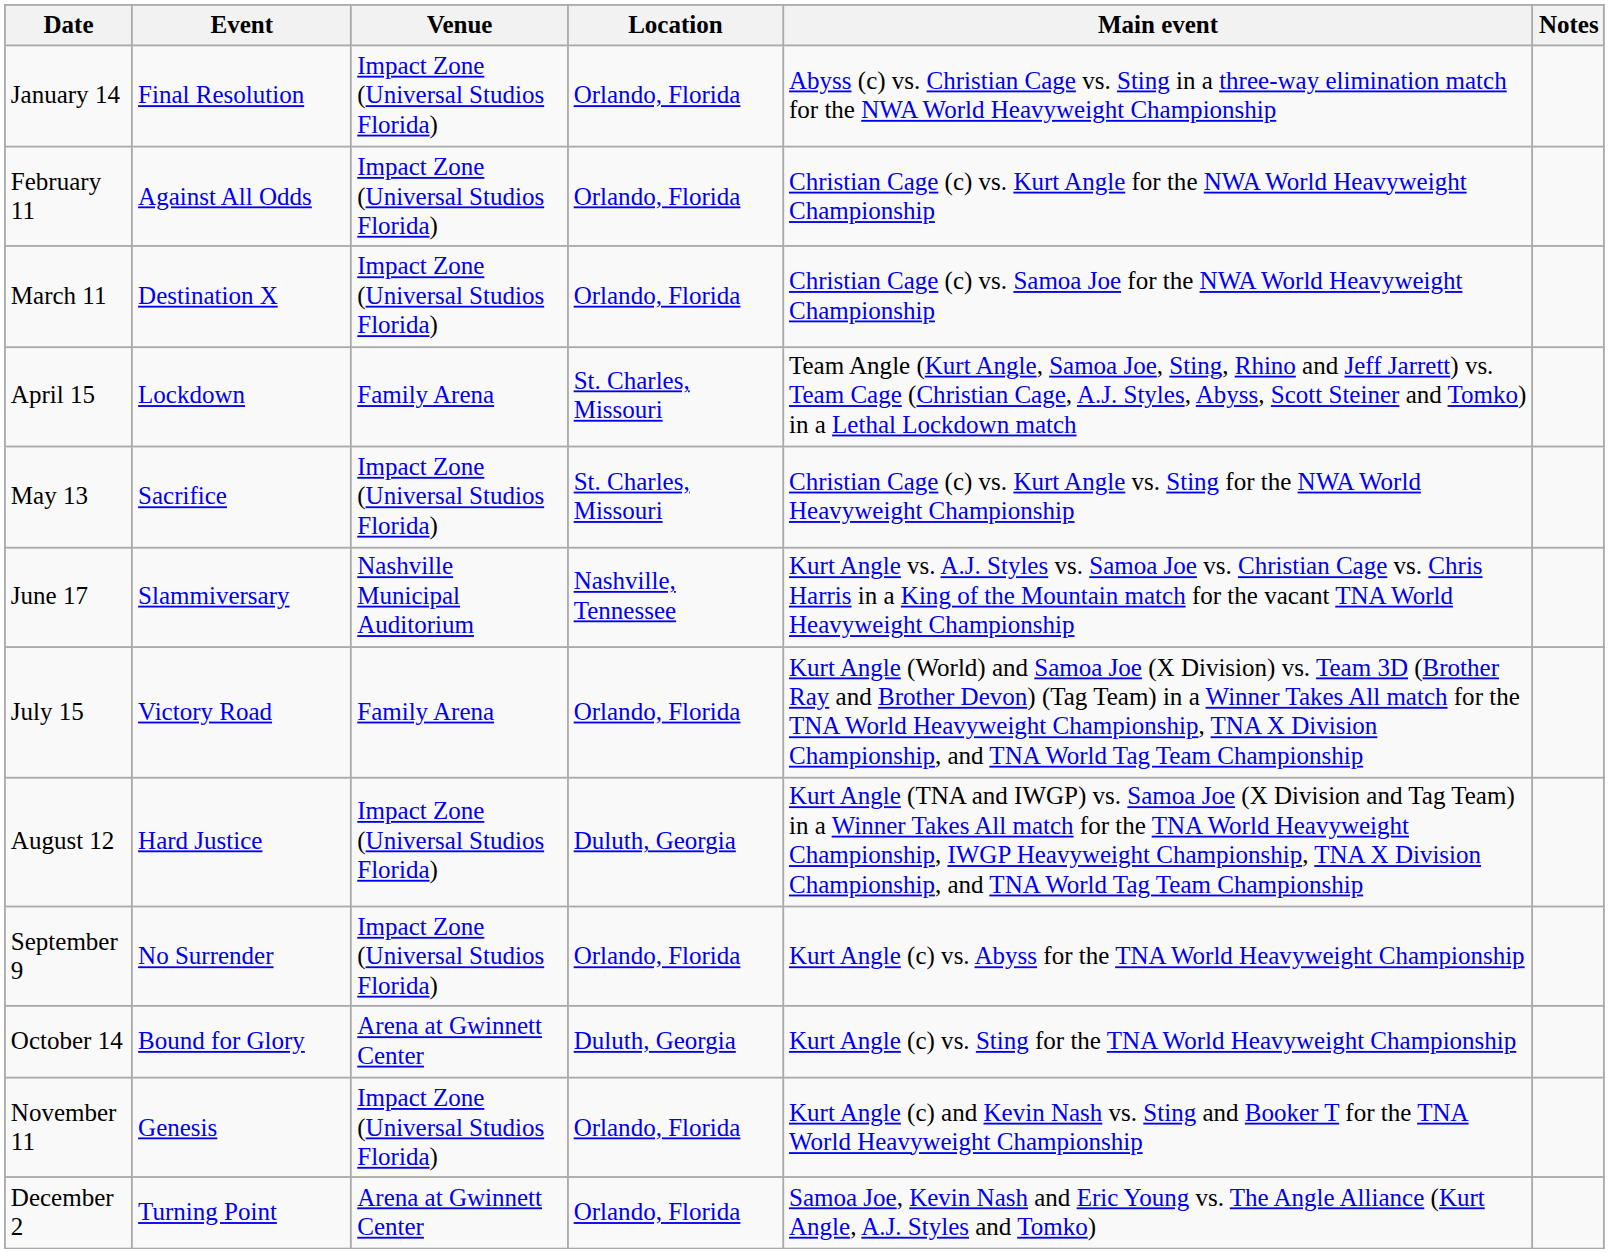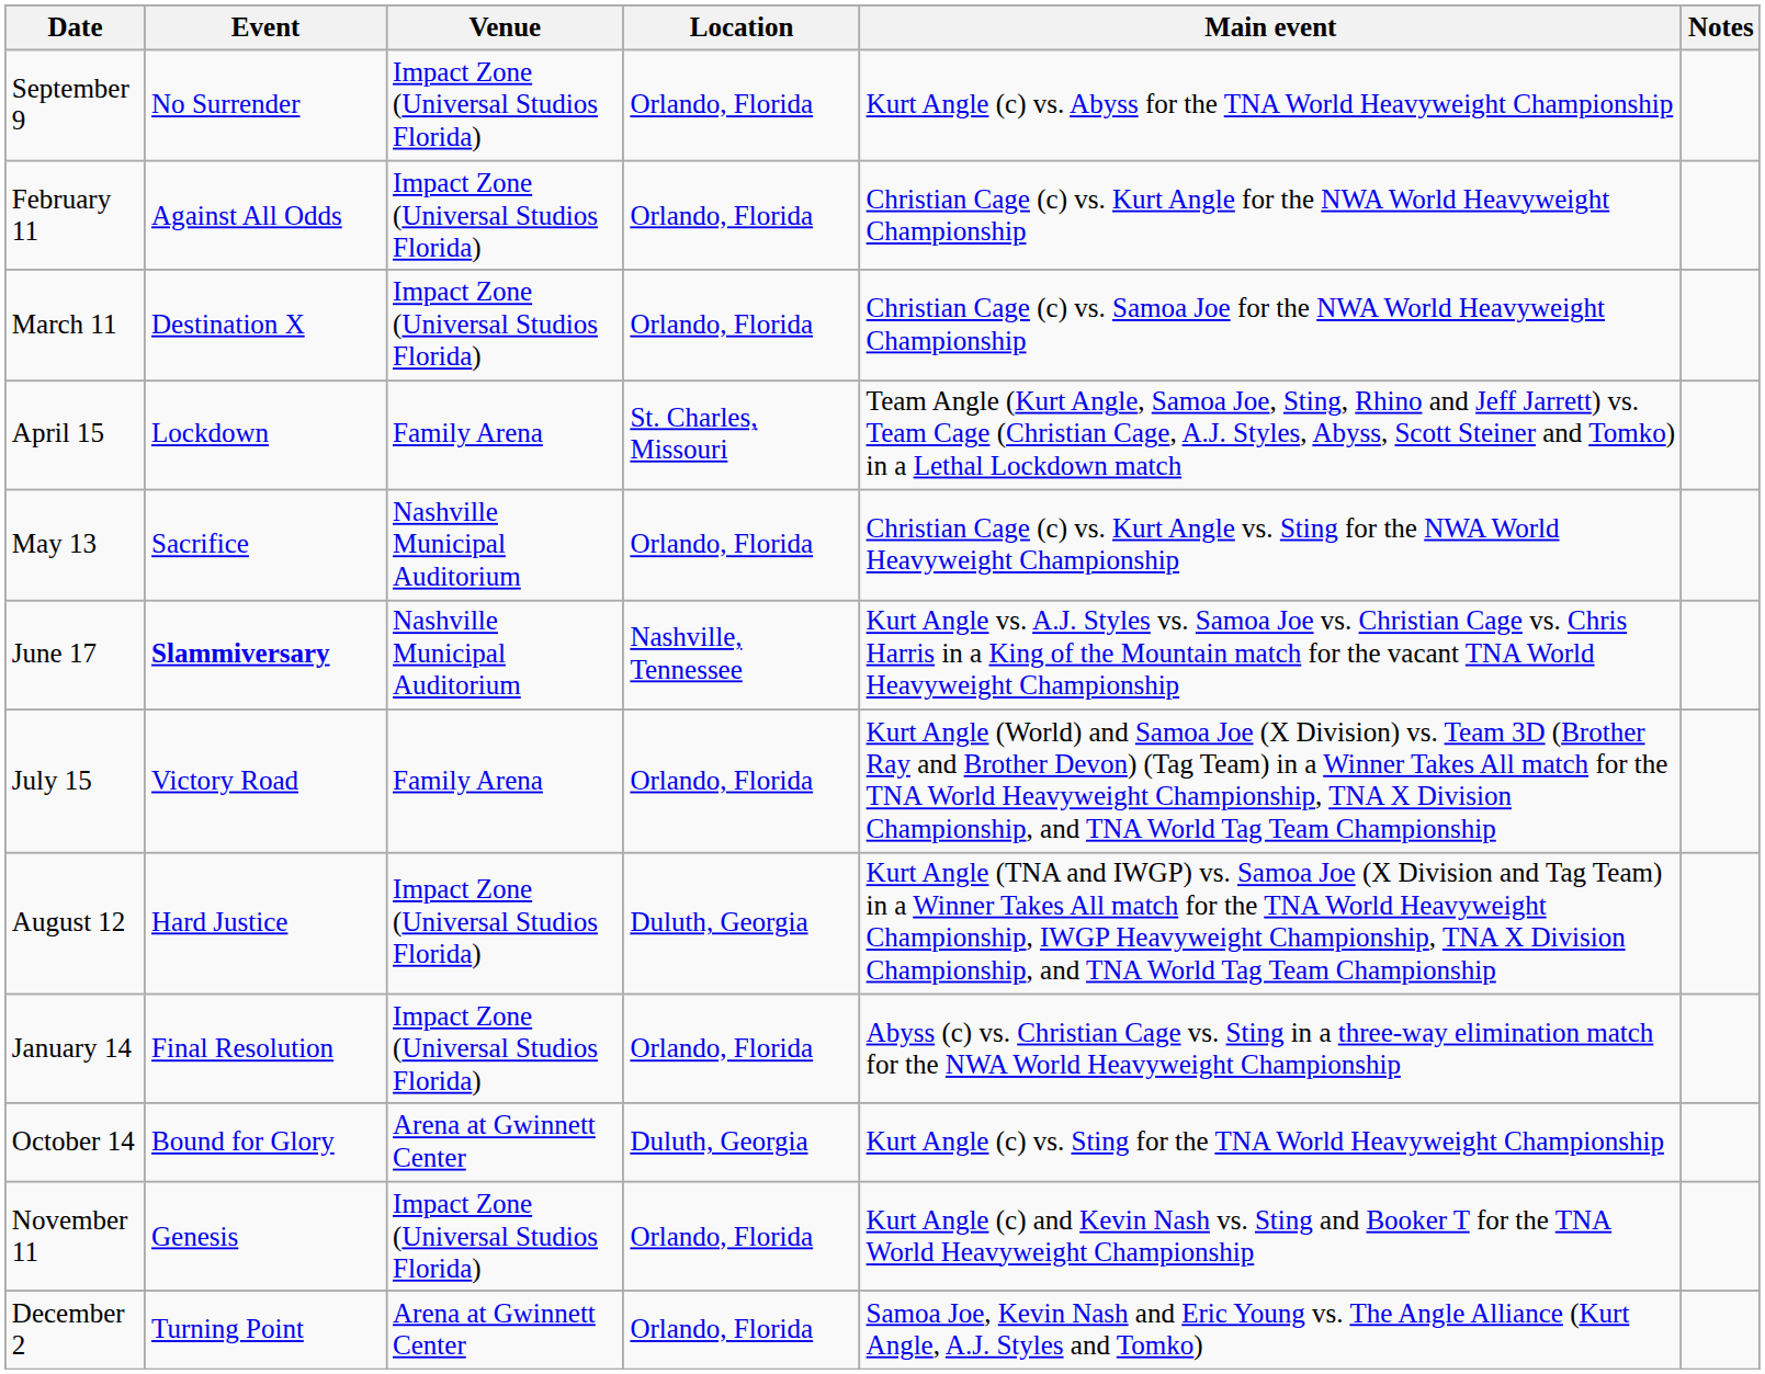 <table class="sortable wikitable succession-box" style="font-size:85%;">
 <tr>
 <th width=8%>Date</th>
 <th width=14%>Event</th>
 <th width=14%>Venue</th>
 <th width=14%>Location</th>
 <th width=50%>Main event</th>
 <th width=14%>Notes</th>
 </tr>
 <tr>
-<td>January 14</td>
-<td><a href='#'>Final Resolution</a></td>
+<td>September 9</td>
+<td><a href='#'>No Surrender</a></td>
 <td><a href='#'>Impact Zone</a> (<a href='#'>Universal Studios Florida</a>)</td>
 <td><a href='#'>Orlando, Florida</a></td>
-<td><a href='#'>Abyss</a> (c) vs. <a href='#'>Christian Cage</a> vs. <a href='#'>Sting</a> in a <a href='#'>three-way elimination match</a> for the <a href='#'>NWA World Heavyweight Championship</a></td>
+<td><a href='#'>Kurt Angle</a> (c) vs. <a href='#'>Abyss</a> for the <a href='#'>TNA World Heavyweight Championship</a></td>
 <td></td>
 </tr>
 <tr>
 <td>February 11</td>
 <td><a href='#'>Against All Odds</a></td>
 <td><a href='#'>Impact Zone</a> (<a href='#'>Universal Studios Florida</a>)</td>
 <td><a href='#'>Orlando, Florida</a></td>
 <td><a href='#'>Christian Cage</a> (c) vs. <a href='#'>Kurt Angle</a> for the <a href='#'>NWA World Heavyweight Championship</a></td>
 <td></td>
 </tr>
 <tr>
 <td>March 11</td>
 <td><a href='#'>Destination X</a></td>
 <td><a href='#'>Impact Zone</a> (<a href='#'>Universal Studios Florida</a>)</td>
 <td><a href='#'>Orlando, Florida</a></td>
 <td><a href='#'>Christian Cage</a> (c) vs. <a href='#'>Samoa Joe</a> for the <a href='#'>NWA World Heavyweight Championship</a></td>
 <td></td>
 </tr>
 <tr>
 <td>April 15</td>
 <td><a href='#'>Lockdown</a></td>
 <td><a href='#'>Family Arena</a></td>
 <td><a href='#'>St. Charles, Missouri</a></td>
 <td>Team Angle (<a href='#'>Kurt Angle</a>, <a href='#'>Samoa Joe</a>, <a href='#'>Sting</a>, <a href='#'>Rhino</a> and <a href='#'>Jeff Jarrett</a>) vs. <a href='#'>Team Cage</a> (<a href='#'>Christian Cage</a>, <a href='#'>A.J. Styles</a>, <a href='#'>Abyss</a>, <a href='#'>Scott Steiner</a> and <a href='#'>Tomko</a>) in a <a href='#'>Lethal Lockdown match</a></td>
 <td></td>
 </tr>
 <tr>
 <td>May 13</td>
 <td><a href='#'>Sacrifice</a></td>
-<td><a href='#'>Impact Zone</a> (<a href='#'>Universal Studios Florida</a>)</td>
-<td><a href='#'>St. Charles, Missouri</a></td>
+<td><a href='#'>Nashville Municipal Auditorium</a></td>
+<td><a href='#'>Orlando, Florida</a></td>
 <td><a href='#'>Christian Cage</a> (c) vs. <a href='#'>Kurt Angle</a> vs. <a href='#'>Sting</a> for the <a href='#'>NWA World Heavyweight Championship</a></td>
 <td></td>
 </tr>
 <tr>
 <td>June 17</td>
-<td><a href='#'>Slammiversary</a></td>
+<td><strong><a href='#'>Slammiversary</a></strong></td>
 <td><a href='#'>Nashville Municipal Auditorium</a></td>
 <td><a href='#'>Nashville, Tennessee</a></td>
 <td><a href='#'>Kurt Angle</a> vs. <a href='#'>A.J. Styles</a> vs. <a href='#'>Samoa Joe</a> vs. <a href='#'>Christian Cage</a> vs. <a href='#'>Chris Harris</a> in a <a href='#'>King of the Mountain match</a> for the vacant <a href='#'>TNA World Heavyweight Championship</a></td>
 <td></td>
 </tr>
 <tr>
 <td>July 15</td>
 <td><a href='#'>Victory Road</a></td>
 <td><a href='#'>Family Arena</a></td>
 <td><a href='#'>Orlando, Florida</a></td>
 <td><a href='#'>Kurt Angle</a> (World) and <a href='#'>Samoa Joe</a> (X Division) vs. <a href='#'>Team 3D</a> (<a href='#'>Brother Ray</a> and <a href='#'>Brother Devon</a>) (Tag Team) in a <a href='#'>Winner Takes All match</a> for the <a href='#'>TNA World Heavyweight Championship</a>, <a href='#'>TNA X Division Championship</a>, and <a href='#'>TNA World Tag Team Championship</a></td>
 <td></td>
 </tr>
 <tr>
 <td>August 12</td>
 <td><a href='#'>Hard Justice</a></td>
 <td><a href='#'>Impact Zone</a> (<a href='#'>Universal Studios Florida</a>)</td>
 <td><a href='#'>Duluth, Georgia</a></td>
 <td><a href='#'>Kurt Angle</a> (TNA and IWGP) vs. <a href='#'>Samoa Joe</a> (X Division and Tag Team) in a <a href='#'>Winner Takes All match</a> for the <a href='#'>TNA World Heavyweight Championship</a>, <a href='#'>IWGP Heavyweight Championship</a>, <a href='#'>TNA X Division Championship</a>, and <a href='#'>TNA World Tag Team Championship</a></td>
 <td></td>
 </tr>
 <tr>
-<td>September 9</td>
-<td><a href='#'>No Surrender</a></td>
+<td>January 14</td>
+<td><a href='#'>Final Resolution</a></td>
 <td><a href='#'>Impact Zone</a> (<a href='#'>Universal Studios Florida</a>)</td>
 <td><a href='#'>Orlando, Florida</a></td>
-<td><a href='#'>Kurt Angle</a> (c) vs. <a href='#'>Abyss</a> for the <a href='#'>TNA World Heavyweight Championship</a></td>
+<td><a href='#'>Abyss</a> (c) vs. <a href='#'>Christian Cage</a> vs. <a href='#'>Sting</a> in a <a href='#'>three-way elimination match</a> for the <a href='#'>NWA World Heavyweight Championship</a></td>
 <td></td>
 </tr>
 <tr>
 <td>October 14</td>
 <td><a href='#'>Bound for Glory</a></td>
 <td><a href='#'>Arena at Gwinnett Center</a></td>
 <td><a href='#'>Duluth, Georgia</a></td>
 <td><a href='#'>Kurt Angle</a> (c) vs. <a href='#'>Sting</a> for the <a href='#'>TNA World Heavyweight Championship</a></td>
 <td></td>
 </tr>
 <tr>
 <td>November 11</td>
 <td><a href='#'>Genesis</a></td>
 <td><a href='#'>Impact Zone</a> (<a href='#'>Universal Studios Florida</a>)</td>
 <td><a href='#'>Orlando, Florida</a></td>
 <td><a href='#'>Kurt Angle</a> (c) and <a href='#'>Kevin Nash</a> vs. <a href='#'>Sting</a> and <a href='#'>Booker T</a> for the <a href='#'>TNA World Heavyweight Championship</a></td>
 <td></td>
 </tr>
 <tr>
 <td>December 2</td>
 <td><a href='#'>Turning Point</a></td>
 <td><a href='#'>Arena at Gwinnett Center</a></td>
 <td><a href='#'>Orlando, Florida</a></td>
 <td><a href='#'>Samoa Joe</a>, <a href='#'>Kevin Nash</a> and <a href='#'>Eric Young</a> vs. <a href='#'>The Angle Alliance</a> (<a href='#'>Kurt Angle</a>, <a href='#'>A.J. Styles</a> and <a href='#'>Tomko</a>)</td>
 <td></td>
 </tr>
 <tr>
 </tr>
 </table>
